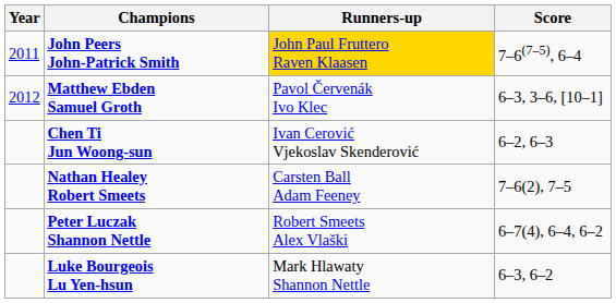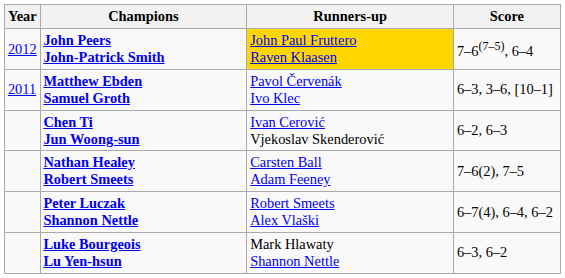 <table class="wikitable" style="font-size:90%">
 <tr>
 <th>Year</th>
 <th width="200">Champions</th>
 <th width="200">Runners-up</th>
 <th width="100">Score</th>
 </tr>
 <tr>
-<td><a href='#'>2011</a></td>
+<td><a href='#'>2012</a></td>
 <td> <strong><a href='#'>John Peers</a></strong> <br>  <strong><a href='#'>John-Patrick Smith</a></strong></td>
 <td style="background: gold;"> <a href='#'>John Paul Fruttero</a> <br>  <a href='#'>Raven Klaasen</a></td>
 <td>7–6<sup>(7–5)</sup>, 6–4</td>
 </tr>
 <tr>
-<td><a href='#'>2012</a></td>
+<td><a href='#'>2011</a></td>
 <td> <strong><a href='#'>Matthew Ebden</a></strong> <br>  <strong><a href='#'>Samuel Groth</a></strong></td>
 <td> <a href='#'>Pavol Červenák</a> <br>  <a href='#'>Ivo Klec</a></td>
 <td>6–3, 3–6, [10–1]</td>
 </tr>
 <tr>
 <td></td>
 <td> <strong><a href='#'>Chen Ti</a></strong> <br>  <strong><a href='#'>Jun Woong-sun</a></strong></td>
 <td> <a href='#'>Ivan Cerović</a> <br>  Vjekoslav Skenderović</td>
 <td>6–2, 6–3</td>
 </tr>
 <tr>
 <td></td>
 <td> <strong><a href='#'>Nathan Healey</a></strong> <br>  <strong><a href='#'>Robert Smeets</a></strong></td>
 <td> <a href='#'>Carsten Ball</a> <br>  <a href='#'>Adam Feeney</a></td>
 <td>7–6(2), 7–5</td>
 </tr>
 <tr>
 <td></td>
 <td> <strong><a href='#'>Peter Luczak</a></strong> <br>  <strong><a href='#'>Shannon Nettle</a></strong></td>
 <td> <a href='#'>Robert Smeets</a> <br>  <a href='#'>Alex Vlaški</a></td>
 <td>6–7(4), 6–4, 6–2</td>
 </tr>
 <tr>
 <td></td>
 <td> <strong><a href='#'>Luke Bourgeois</a></strong> <br>  <strong><a href='#'>Lu Yen-hsun</a></strong></td>
 <td> Mark Hlawaty <br>  <a href='#'>Shannon Nettle</a></td>
 <td>6–3, 6–2</td>
 </tr>
 </table>
